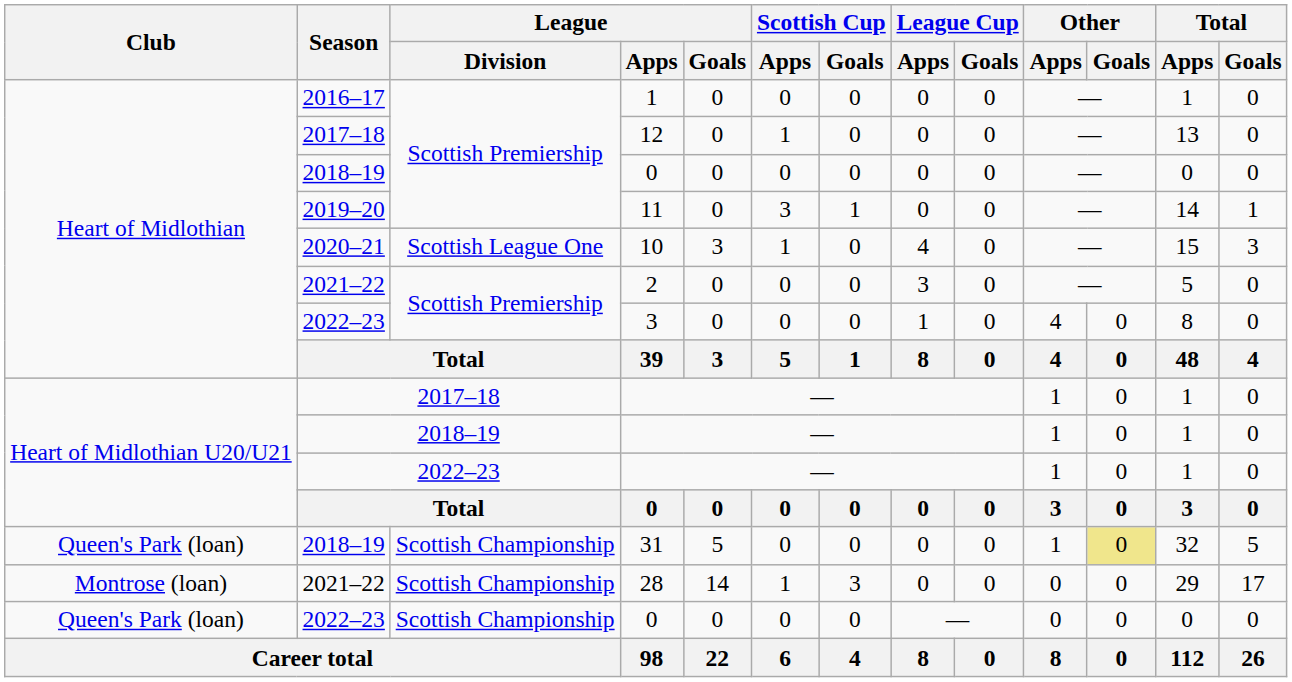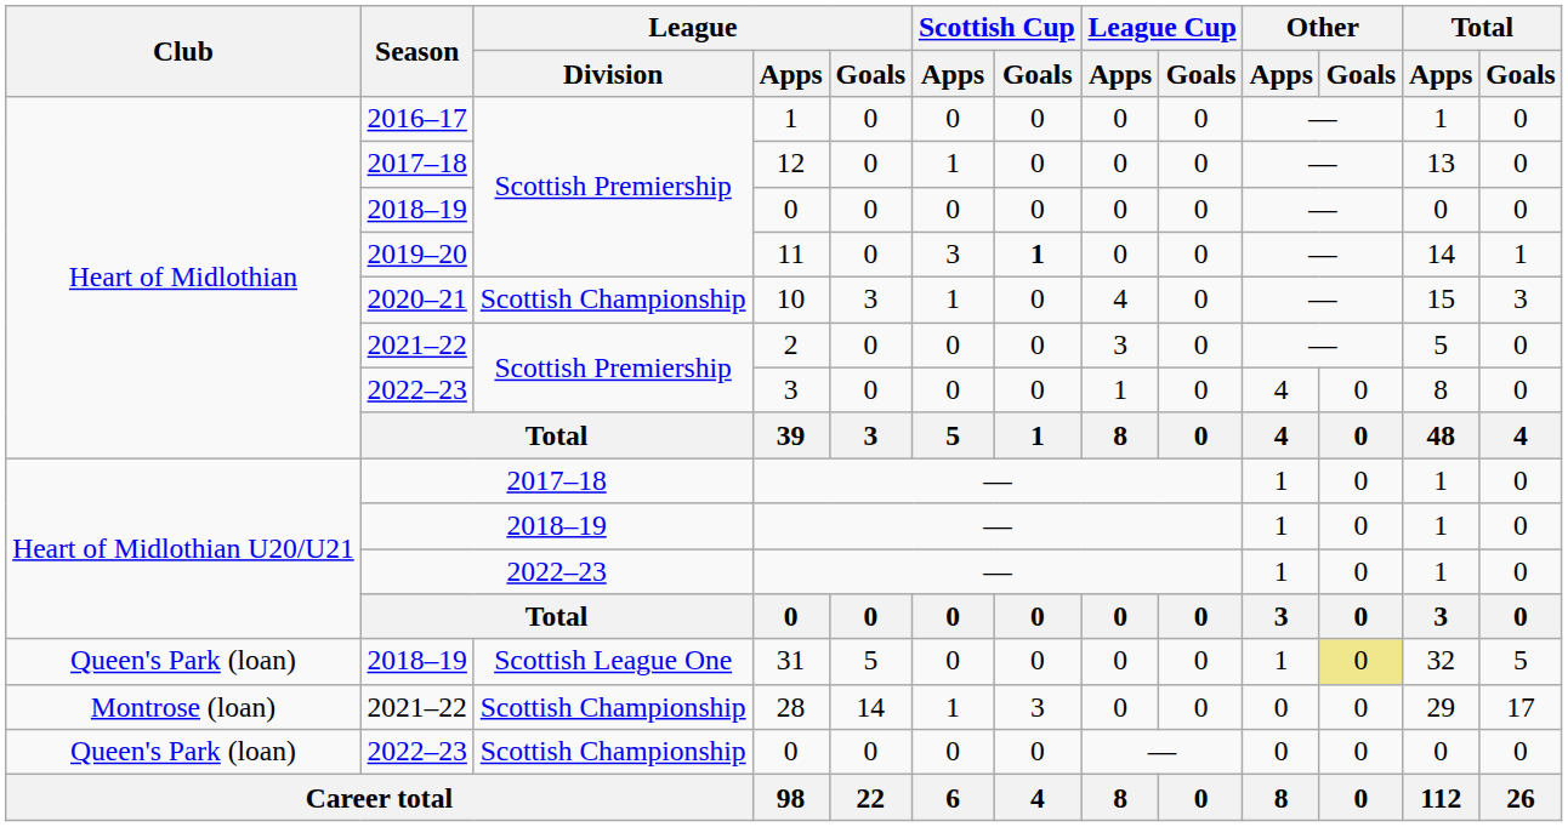 <table class="wikitable" style="text-align:center">
 <tr>
 <th rowspan="2">Club</th>
 <th rowspan="2">Season</th>
 <th colspan="3">League</th>
 <th colspan="2"><a href='#'>Scottish Cup</a></th>
 <th colspan="2"><a href='#'>League Cup</a></th>
 <th colspan="2">Other</th>
 <th colspan="2">Total</th>
 </tr>
 <tr>
 <th>Division</th>
 <th>Apps</th>
 <th>Goals</th>
 <th>Apps</th>
 <th>Goals</th>
 <th>Apps</th>
 <th>Goals</th>
 <th>Apps</th>
 <th>Goals</th>
 <th>Apps</th>
 <th>Goals</th>
 </tr>
 <tr>
 <td rowspan="8"><a href='#'>Heart of Midlothian</a></td>
 <td><a href='#'>2016–17</a></td>
 <td rowspan="4"><a href='#'>Scottish Premiership</a></td>
 <td>1</td>
 <td>0</td>
 <td>0</td>
 <td>0</td>
 <td>0</td>
 <td>0</td>
 <td colspan="2">—</td>
 <td>1</td>
 <td>0</td>
 </tr>
 <tr>
 <td><a href='#'>2017–18</a></td>
 <td>12</td>
 <td>0</td>
 <td>1</td>
 <td>0</td>
 <td>0</td>
 <td>0</td>
 <td colspan="2">—</td>
 <td>13</td>
 <td>0</td>
 </tr>
 <tr>
 <td><a href='#'>2018–19</a></td>
 <td>0</td>
 <td>0</td>
 <td>0</td>
 <td>0</td>
 <td>0</td>
 <td>0</td>
 <td colspan="2">—</td>
 <td>0</td>
 <td>0</td>
 </tr>
 <tr>
 <td><a href='#'>2019–20</a></td>
 <td>11</td>
 <td>0</td>
 <td>3</td>
-<td>1</td>
+<td><strong>1</strong></td>
 <td>0</td>
 <td>0</td>
 <td colspan="2">—</td>
 <td>14</td>
 <td>1</td>
 </tr>
 <tr>
 <td><a href='#'>2020–21</a></td>
-<td><a href='#'>Scottish League One</a></td>
+<td rowspan="1"><a href='#'>Scottish Championship</a></td>
 <td>10</td>
 <td>3</td>
 <td>1</td>
 <td>0</td>
 <td>4</td>
 <td>0</td>
 <td colspan="2">—</td>
 <td>15</td>
 <td>3</td>
 </tr>
 <tr>
 <td><a href='#'>2021–22</a></td>
 <td rowspan="2"><a href='#'>Scottish Premiership</a></td>
 <td>2</td>
 <td>0</td>
 <td>0</td>
 <td>0</td>
 <td>3</td>
 <td>0</td>
 <td colspan="2">—</td>
 <td>5</td>
 <td>0</td>
 </tr>
 <tr>
 <td><a href='#'>2022–23</a></td>
 <td>3</td>
 <td>0</td>
 <td>0</td>
 <td>0</td>
 <td>1</td>
 <td>0</td>
 <td>4</td>
 <td>0</td>
 <td>8</td>
 <td>0</td>
 </tr>
 <tr>
 <th colspan="2">Total</th>
 <th>39</th>
 <th>3</th>
 <th>5</th>
 <th>1</th>
 <th>8</th>
 <th>0</th>
 <th>4</th>
 <th>0</th>
 <th>48</th>
 <th>4</th>
 </tr>
 <tr>
 <td rowspan="4"><a href='#'>Heart of Midlothian U20/U21</a></td>
 <td colspan="2"><a href='#'>2017–18</a></td>
 <td colspan="6">—</td>
 <td>1</td>
 <td>0</td>
 <td>1</td>
 <td>0</td>
 </tr>
 <tr>
 <td colspan=2><a href='#'>2018–19</a></td>
 <td colspan=6>—</td>
 <td>1</td>
 <td>0</td>
 <td>1</td>
 <td>0</td>
 </tr>
 <tr>
 <td colspan="2"><a href='#'>2022–23</a></td>
 <td colspan="6">—</td>
 <td>1</td>
 <td>0</td>
 <td>1</td>
 <td>0</td>
 </tr>
 <tr>
 <th colspan="2">Total</th>
 <th>0</th>
 <th>0</th>
 <th>0</th>
 <th>0</th>
 <th>0</th>
 <th>0</th>
 <th>3</th>
 <th>0</th>
 <th>3</th>
 <th>0</th>
 </tr>
 <tr>
 <td><a href='#'>Queen's Park</a> (loan)</td>
 <td><a href='#'>2018–19</a></td>
-<td><a href='#'>Scottish Championship</a></td>
+<td><a href='#'>Scottish League One</a></td>
 <td>31</td>
 <td>5</td>
 <td>0</td>
 <td>0</td>
 <td>0</td>
 <td>0</td>
 <td>1</td>
 <td style="background: khaki;">0</td>
 <td>32</td>
 <td>5</td>
 </tr>
 <tr>
 <td><a href='#'>Montrose</a> (loan)</td>
 <td>2021–22</td>
 <td rowspan="1"><a href='#'>Scottish Championship</a></td>
 <td>28</td>
 <td>14</td>
 <td>1</td>
 <td>3</td>
 <td>0</td>
 <td>0</td>
 <td>0</td>
 <td>0</td>
 <td>29</td>
 <td>17</td>
 </tr>
 <tr>
 <td><a href='#'>Queen's Park</a> (loan)</td>
 <td><a href='#'>2022–23</a></td>
 <td><a href='#'>Scottish Championship</a></td>
 <td>0</td>
 <td>0</td>
 <td>0</td>
 <td>0</td>
 <td colspan="2">—</td>
 <td>0</td>
 <td>0</td>
 <td>0</td>
 <td>0</td>
 </tr>
 <tr>
 <th colspan="3">Career total</th>
 <th>98</th>
 <th>22</th>
 <th>6</th>
 <th>4</th>
 <th>8</th>
 <th>0</th>
 <th>8</th>
 <th>0</th>
 <th>112</th>
 <th>26</th>
 </tr>
 </table>
